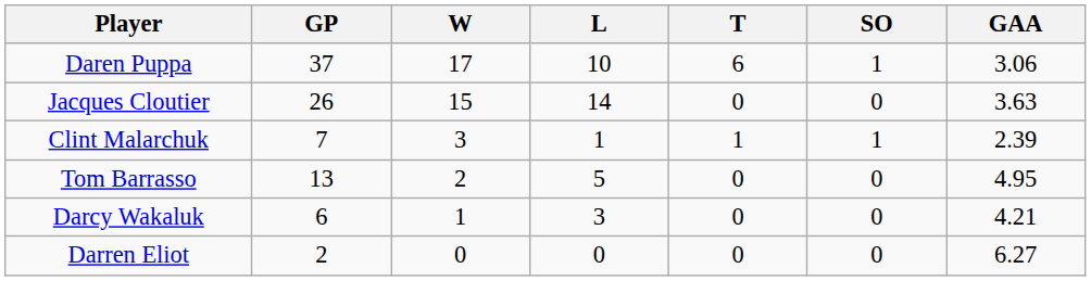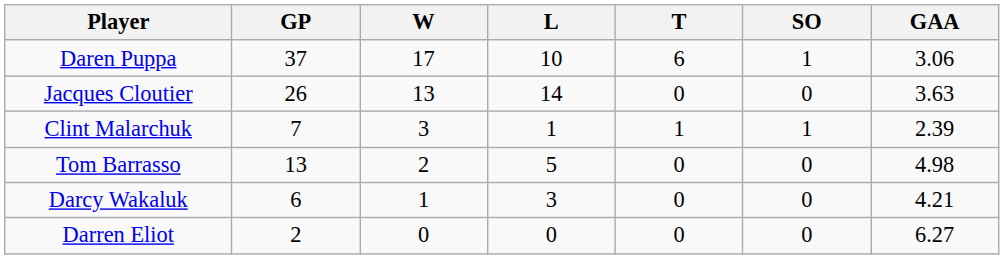 <table class="wikitable sortable">
 <tr>
 <th bgcolor="#DDDDFF" width="16%">Player</th>
 <th bgcolor="#DDDDFF" width="9%">GP</th>
 <th bgcolor="#DDDDFF" width="9%">W</th>
 <th bgcolor="#DDDDFF" width="9%">L</th>
 <th bgcolor="#DDDDFF" width="9%">T</th>
 <th bgcolor="#DDDDFF" width="9%">SO</th>
 <th bgcolor="#DDDDFF" width="9%">GAA</th>
 </tr>
 <tr align="center">
 <td><a href='#'>Daren Puppa</a></td>
 <td>37</td>
 <td>17</td>
 <td>10</td>
 <td>6</td>
 <td>1</td>
 <td>3.06</td>
 </tr>
 <tr align="center">
 <td><a href='#'>Jacques Cloutier</a></td>
 <td>26</td>
-<td>15</td>
+<td>13</td>
 <td>14</td>
 <td>0</td>
 <td>0</td>
 <td>3.63</td>
 </tr>
 <tr align="center">
 <td><a href='#'>Clint Malarchuk</a></td>
 <td>7</td>
 <td>3</td>
 <td>1</td>
 <td>1</td>
 <td>1</td>
 <td>2.39</td>
 </tr>
 <tr align="center">
 <td><a href='#'>Tom Barrasso</a></td>
 <td>13</td>
 <td>2</td>
 <td>5</td>
 <td>0</td>
 <td>0</td>
-<td>4.95</td>
+<td>4.98</td>
 </tr>
 <tr align="center">
 <td><a href='#'>Darcy Wakaluk</a></td>
 <td>6</td>
 <td>1</td>
 <td>3</td>
 <td>0</td>
 <td>0</td>
 <td>4.21</td>
 </tr>
 <tr align="center">
 <td><a href='#'>Darren Eliot</a></td>
 <td>2</td>
 <td>0</td>
 <td>0</td>
 <td>0</td>
 <td>0</td>
 <td>6.27</td>
 </tr>
 </table>
